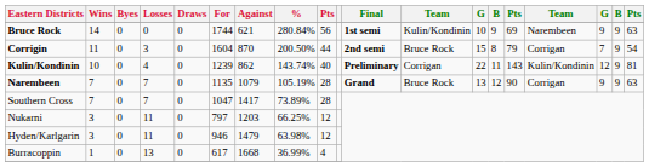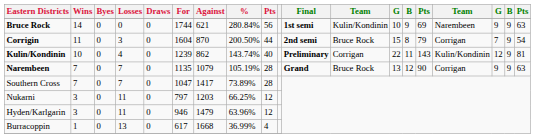 <table style="font-size: 85%; text-align: left;" class="wikitable">
 <tr>
 <th style="color:crimson">Eastern Districts</th>
 <th style="color:crimson">Wins</th>
 <th style="color:crimson">Byes</th>
 <th style="color:crimson">Losses</th>
 <th style="color:crimson">Draws</th>
 <th style="color:crimson">For</th>
 <th style="color:crimson">Against</th>
 <th style="color:crimson">%</th>
 <th style="color:crimson">Pts</th>
 <th></th>
 <th style="color:green">Final</th>
 <th style="color:green">Team</th>
 <th style="color:green">G</th>
 <th style="color:green">B</th>
 <th style="color:green">Pts</th>
 <th style="color:green">Team</th>
 <th style="color:green">G</th>
 <th style="color:green">B</th>
 <th style="color:green">Pts</th>
 </tr>
 <tr>
 </tr>
 <tr>
 </tr>
 <tr>
 <td><strong>	Bruce Rock	</strong></td>
 <td>14</td>
 <td>0</td>
 <td>0</td>
 <td>0</td>
 <td>1744</td>
 <td>621</td>
 <td>280.84%</td>
 <td>56</td>
 <td></td>
 <td><strong>1st semi</strong></td>
 <td>Kulin/Kondinin</td>
 <td>10</td>
 <td>9</td>
 <td>69</td>
 <td>Narembeen</td>
 <td>9</td>
 <td>9</td>
 <td>63</td>
 </tr>
 <tr>
 <td><strong>	Corrigin	</strong></td>
 <td>11</td>
 <td>0</td>
 <td>3</td>
 <td>0</td>
 <td>1604</td>
 <td>870</td>
 <td>200.50%</td>
 <td>44</td>
 <td></td>
 <td><strong>2nd semi</strong></td>
 <td>Bruce Rock</td>
 <td>15</td>
 <td>8</td>
 <td>79</td>
 <td>Corrigan</td>
 <td>7</td>
 <td>9</td>
 <td>54</td>
 </tr>
 <tr>
 <td><strong>	Kulin/Kondinin	</strong></td>
 <td>10</td>
 <td>0</td>
 <td>4</td>
 <td>0</td>
 <td>1239</td>
 <td>862</td>
 <td>143.74%</td>
 <td>40</td>
 <td></td>
 <td><strong>Preliminary</strong></td>
 <td>Corrigan</td>
 <td>22</td>
 <td>11</td>
 <td>143</td>
 <td>Kulin/Kondinin</td>
 <td>12</td>
 <td>9</td>
 <td>81</td>
 </tr>
 <tr>
 <td><strong>	Narembeen	</strong></td>
 <td>7</td>
 <td>0</td>
 <td>7</td>
 <td>0</td>
 <td>1135</td>
 <td>1079</td>
 <td>105.19%</td>
 <td>28</td>
 <td></td>
 <td><strong>Grand</strong></td>
 <td>Bruce Rock</td>
 <td>13</td>
 <td>12</td>
 <td>90</td>
 <td>Corrigan</td>
 <td>9</td>
 <td>9</td>
 <td>63</td>
 </tr>
 <tr>
 <td>Southern Cross</td>
 <td>7</td>
 <td>0</td>
 <td>7</td>
 <td>0</td>
 <td>1047</td>
 <td>1417</td>
 <td>73.89%</td>
 <td>28</td>
 <td></td>
 </tr>
 <tr>
 <td>Nukarni</td>
 <td>3</td>
 <td>0</td>
 <td>11</td>
 <td>0</td>
 <td>797</td>
 <td>1203</td>
 <td>66.25%</td>
 <td>12</td>
 <td></td>
 </tr>
 <tr>
 <td>Hyden/Karlgarin</td>
 <td>3</td>
 <td>0</td>
 <td>11</td>
 <td>0</td>
 <td>946</td>
 <td>1479</td>
-<td>63.98%</td>
+<td>63.96%</td>
 <td>12</td>
 <td></td>
 </tr>
 <tr>
 <td>Burracoppin</td>
 <td>1</td>
 <td>0</td>
 <td>13</td>
 <td>0</td>
 <td>617</td>
 <td>1668</td>
 <td>36.99%</td>
 <td>4</td>
 <td></td>
 </tr>
 <tr>
 </tr>
 </table>
